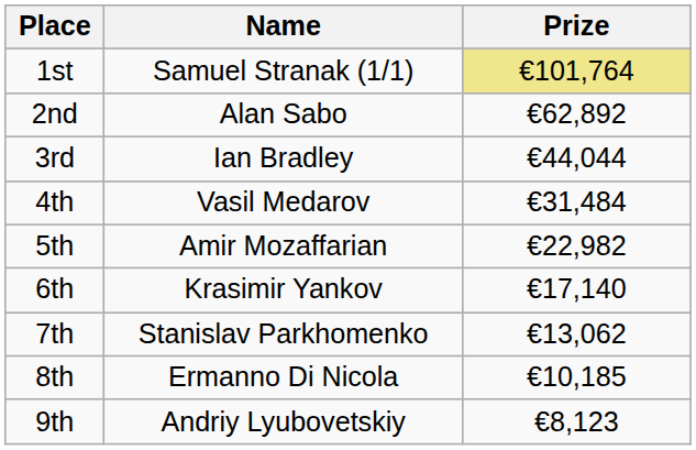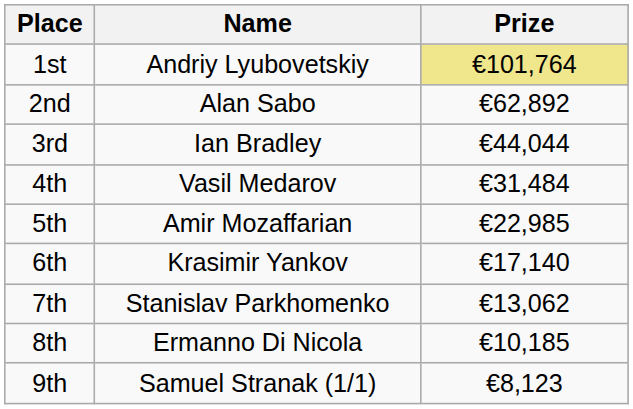 <table class="wikitable">
 <tr>
 <th width="50">Place</th>
 <th width="200">Name</th>
 <th width="125">Prize</th>
 </tr>
 <tr>
 <td align = "center">1st</td>
-<td align = "center">Samuel Stranak (1/1)</td>
+<td align = "center">Andriy Lyubovetskiy</td>
 <td align="center" style="background: khaki;">€101,764</td>
 </tr>
 <tr>
 <td align = "center">2nd</td>
 <td align = "center">Alan Sabo</td>
 <td align="center">€62,892</td>
 </tr>
 <tr>
 <td align = "center">3rd</td>
 <td align = "center">Ian Bradley</td>
 <td align="center">€44,044</td>
 </tr>
 <tr>
 <td align = "center">4th</td>
 <td align = "center">Vasil Medarov</td>
 <td align="center">€31,484</td>
 </tr>
 <tr>
 <td align = "center">5th</td>
 <td align = "center">Amir Mozaffarian</td>
-<td align="center">€22,982</td>
+<td align="center">€22,985</td>
 </tr>
 <tr>
 <td align = "center">6th</td>
 <td align = "center">Krasimir Yankov</td>
 <td align="center">€17,140</td>
 </tr>
 <tr>
 <td align = "center">7th</td>
 <td align = "center">Stanislav Parkhomenko</td>
 <td align="center">€13,062</td>
 </tr>
 <tr>
 <td align = "center">8th</td>
 <td align = "center">Ermanno Di Nicola</td>
 <td align="center">€10,185</td>
 </tr>
 <tr>
 <td align = "center">9th</td>
-<td align = "center">Andriy Lyubovetskiy</td>
+<td align = "center">Samuel Stranak (1/1)</td>
 <td align="center">€8,123</td>
 </tr>
 </table>
